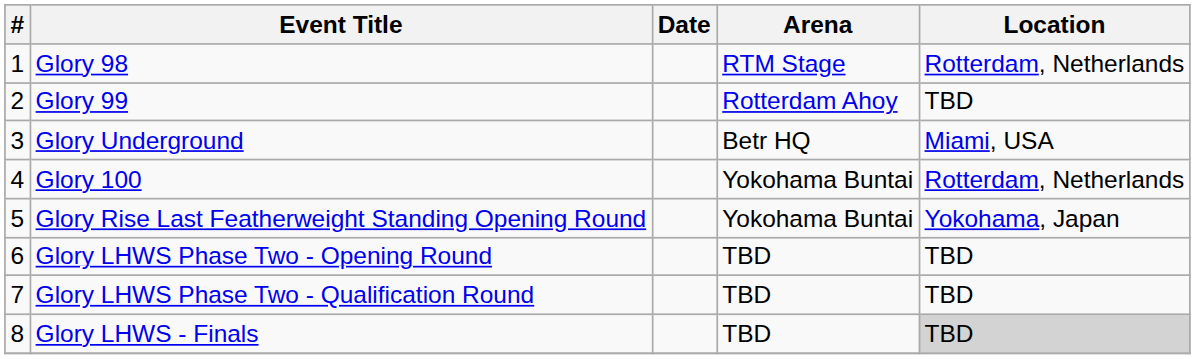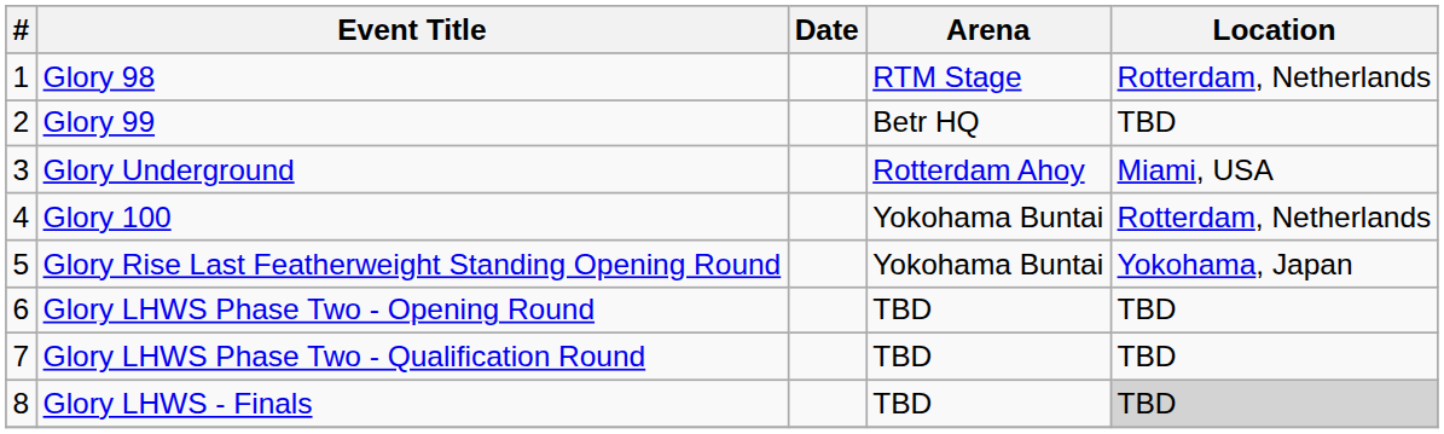 <table class="sortable wikitable succession-box" style="margin:1.0em auto; font-size:90%;">
 <tr>
 <th scope="col">#</th>
 <th scope="col">Event Title</th>
 <th scope="col">Date</th>
 <th scope="col">Arena</th>
 <th scope="col">Location</th>
 </tr>
 <tr>
 <td align=center>1</td>
 <td><a href='#'>Glory 98</a></td>
 <td></td>
 <td><a href='#'>RTM Stage</a></td>
 <td><a href='#'>Rotterdam</a>, Netherlands</td>
 </tr>
 <tr>
 <td align=center>2</td>
 <td><a href='#'>Glory 99</a></td>
 <td></td>
-<td><a href='#'>Rotterdam Ahoy</a></td>
+<td>Betr HQ</td>
 <td>TBD</td>
 </tr>
 <tr>
 <td align=center>3</td>
 <td><a href='#'>Glory Underground</a></td>
 <td></td>
-<td>Betr HQ</td>
+<td><a href='#'>Rotterdam Ahoy</a></td>
 <td><a href='#'>Miami</a>, USA</td>
 </tr>
 <tr>
 <td align=center>4</td>
 <td><a href='#'>Glory 100</a></td>
 <td></td>
 <td>Yokohama Buntai</td>
 <td><a href='#'>Rotterdam</a>, Netherlands</td>
 </tr>
 <tr>
 <td align=center>5</td>
 <td><a href='#'>Glory Rise Last Featherweight Standing Opening Round</a></td>
 <td></td>
 <td>Yokohama Buntai</td>
 <td><a href='#'>Yokohama</a>, Japan</td>
 </tr>
 <tr>
 <td align=center>6</td>
 <td><a href='#'>Glory LHWS Phase Two - Opening Round</a></td>
 <td></td>
 <td>TBD</td>
 <td>TBD</td>
 </tr>
 <tr>
 <td align=center>7</td>
 <td><a href='#'>Glory LHWS Phase Two - Qualification Round</a></td>
 <td></td>
 <td>TBD</td>
 <td>TBD</td>
 </tr>
 <tr>
 <td align=center>8</td>
 <td><a href='#'>Glory LHWS - Finals</a></td>
 <td></td>
 <td>TBD</td>
 <td style="background: lightgrey;">TBD</td>
 </tr>
 <tr>
 </tr>
 </table>
